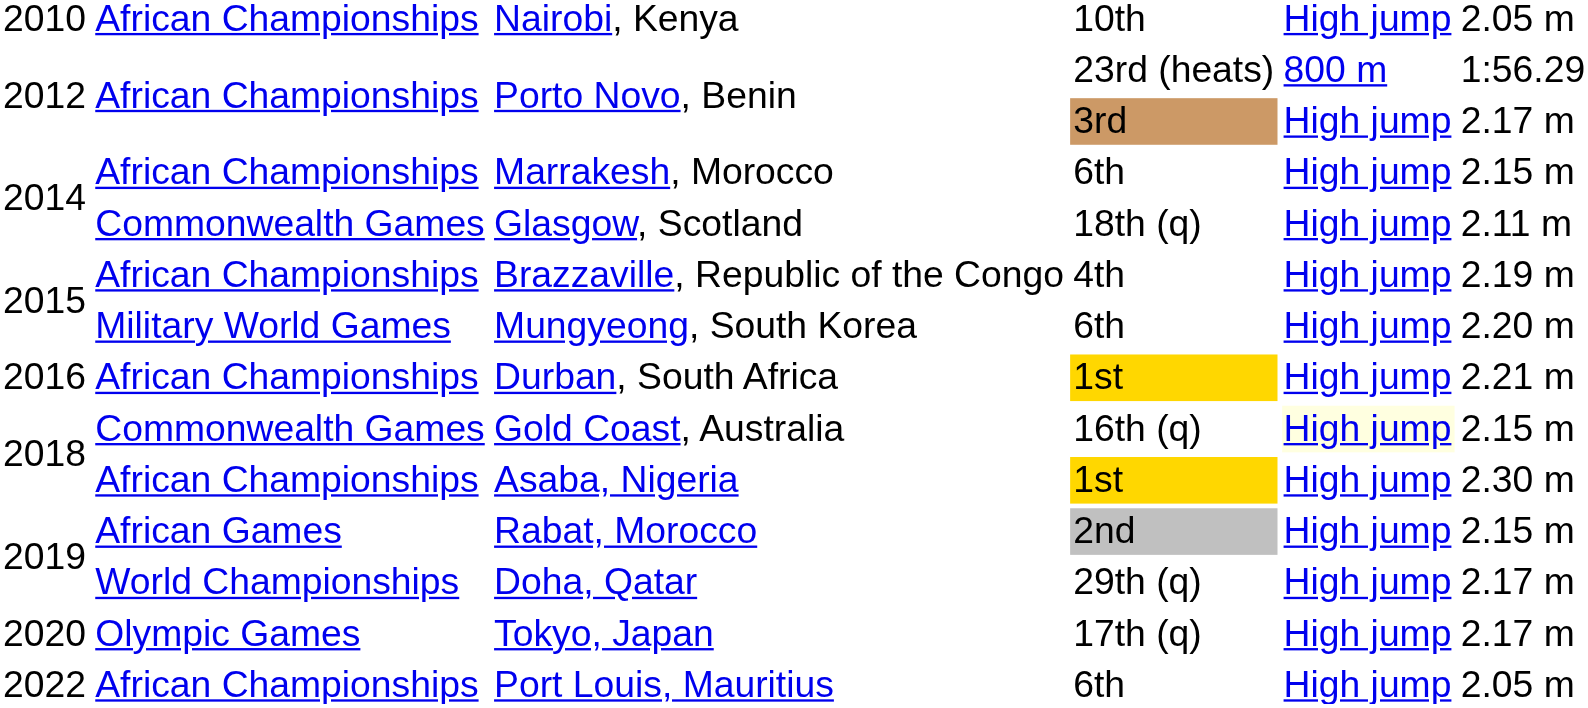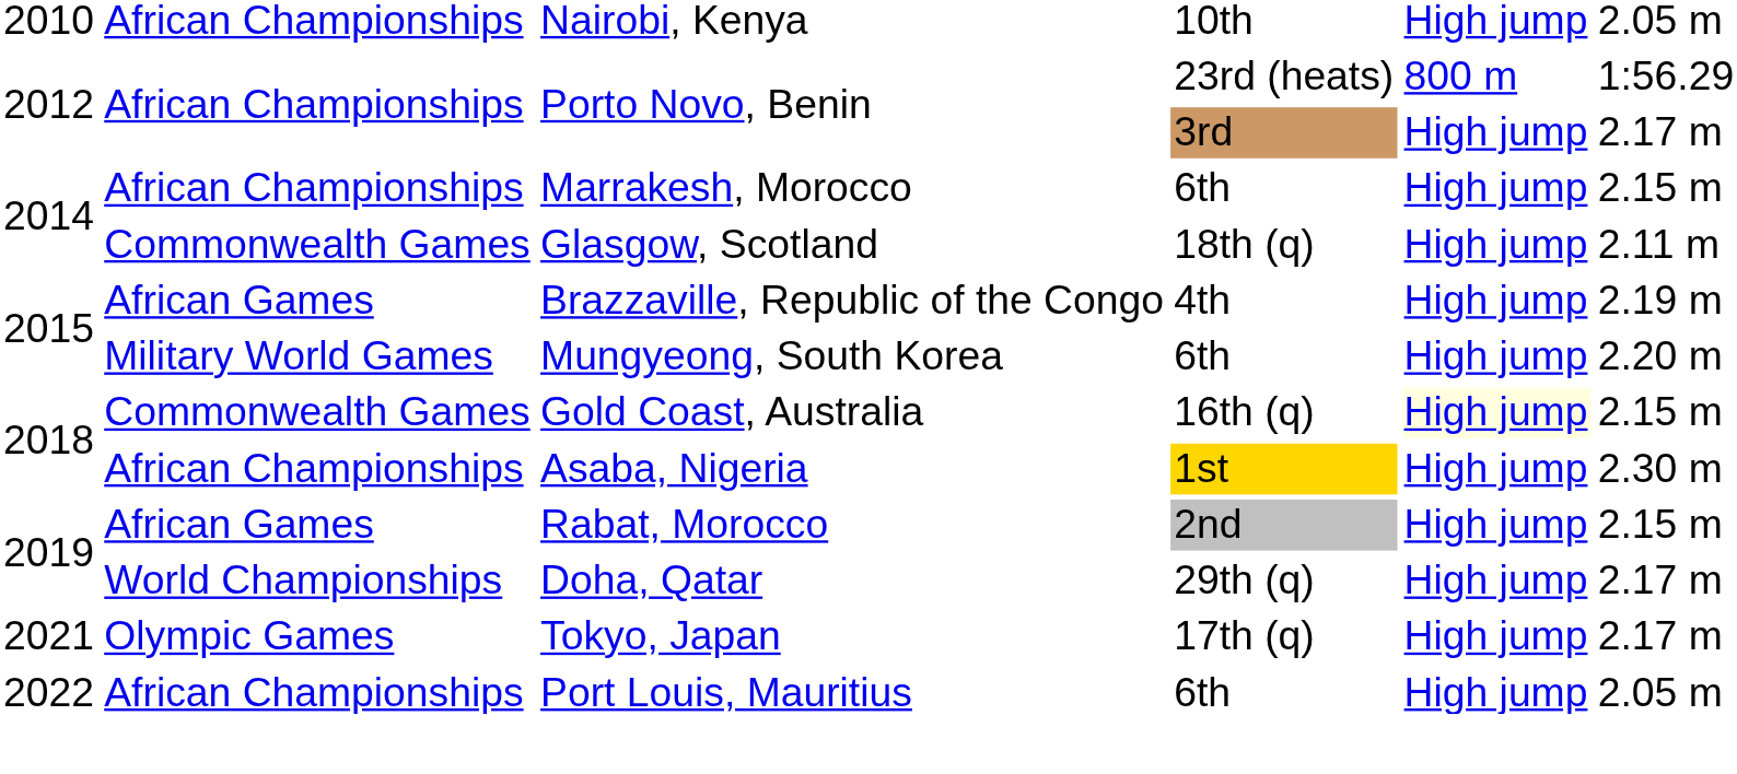 <table>
 <tr>
 <td>2010</td>
 <td><a href='#'>African Championships</a></td>
 <td><a href='#'>Nairobi</a>, Kenya</td>
 <td>10th</td>
 <td><a href='#'>High jump</a></td>
 <td>2.05 m</td>
 </tr>
 <tr>
 <td rowspan=2>2012</td>
 <td rowspan=2><a href='#'>African Championships</a></td>
 <td rowspan=2><a href='#'>Porto Novo</a>, Benin</td>
 <td>23rd (heats)</td>
 <td><a href='#'>800 m</a></td>
 <td>1:56.29</td>
 </tr>
 <tr>
 <td bgcolor=cc9966>3rd</td>
 <td><a href='#'>High jump</a></td>
 <td>2.17 m</td>
 </tr>
 <tr>
 <td rowspan=2>2014</td>
 <td><a href='#'>African Championships</a></td>
 <td><a href='#'>Marrakesh</a>, Morocco</td>
 <td>6th</td>
 <td><a href='#'>High jump</a></td>
 <td>2.15 m</td>
 </tr>
 <tr>
 <td><a href='#'>Commonwealth Games</a></td>
 <td><a href='#'>Glasgow</a>, Scotland</td>
 <td>18th (q)</td>
 <td><a href='#'>High jump</a></td>
 <td>2.11 m</td>
 </tr>
 <tr>
 <td rowspan=2>2015</td>
-<td><a href='#'>African Championships</a></td>
+<td><a href='#'>African Games</a></td>
 <td><a href='#'>Brazzaville</a>, Republic of the Congo</td>
 <td>4th</td>
 <td><a href='#'>High jump</a></td>
 <td>2.19 m</td>
 </tr>
 <tr>
 <td><a href='#'>Military World Games</a></td>
 <td><a href='#'>Mungyeong</a>, South Korea</td>
 <td>6th</td>
 <td><a href='#'>High jump</a></td>
 <td>2.20 m</td>
-</tr>
-<tr>
-<td>2016</td>
-<td><a href='#'>African Championships</a></td>
-<td><a href='#'>Durban</a>, South Africa</td>
-<td bgcolor=gold>1st</td>
-<td><a href='#'>High jump</a></td>
-<td>2.21 m</td>
 </tr>
 <tr>
 <td rowspan=2>2018</td>
 <td><a href='#'>Commonwealth Games</a></td>
 <td><a href='#'>Gold Coast</a>, Australia</td>
 <td>16th (q)</td>
 <td style="background: lightyellow;"><a href='#'>High jump</a></td>
 <td>2.15 m</td>
 </tr>
 <tr>
 <td><a href='#'>African Championships</a></td>
 <td><a href='#'>Asaba, Nigeria</a></td>
 <td bgcolor=gold>1st</td>
 <td><a href='#'>High jump</a></td>
 <td>2.30 m</td>
 </tr>
 <tr>
 <td rowspan=2>2019</td>
 <td><a href='#'>African Games</a></td>
 <td><a href='#'>Rabat, Morocco</a></td>
 <td bgcolor=silver>2nd</td>
 <td><a href='#'>High jump</a></td>
 <td>2.15 m</td>
 </tr>
 <tr>
 <td><a href='#'>World Championships</a></td>
 <td><a href='#'>Doha, Qatar</a></td>
 <td>29th (q)</td>
 <td><a href='#'>High jump</a></td>
 <td>2.17 m</td>
 </tr>
 <tr>
-<td>2020</td>
+<td>2021</td>
 <td><a href='#'>Olympic Games</a></td>
 <td><a href='#'>Tokyo, Japan</a></td>
 <td>17th (q)</td>
 <td><a href='#'>High jump</a></td>
 <td>2.17 m</td>
 </tr>
 <tr>
 <td>2022</td>
 <td><a href='#'>African Championships</a></td>
 <td><a href='#'>Port Louis, Mauritius</a></td>
 <td>6th</td>
 <td><a href='#'>High jump</a></td>
 <td>2.05 m</td>
 </tr>
 </table>
